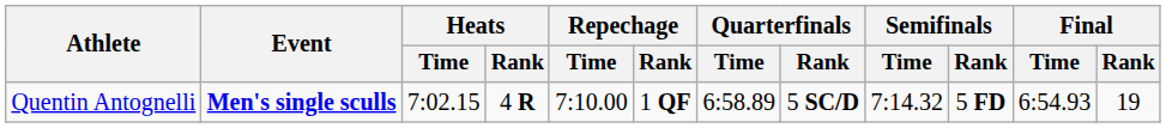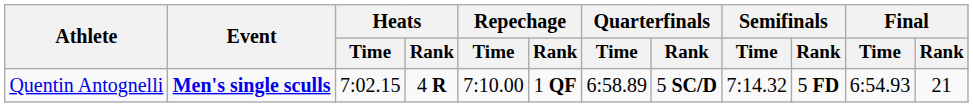 <table class=wikitable style=font-size:90%;text-align:center>
 <tr>
 <th rowspan=2>Athlete</th>
 <th rowspan=2>Event</th>
 <th colspan=2>Heats</th>
 <th colspan=2>Repechage</th>
 <th colspan=2>Quarterfinals</th>
 <th colspan=2>Semifinals</th>
 <th colspan=2>Final</th>
 </tr>
 <tr style=font-size:95%>
 <th>Time</th>
 <th>Rank</th>
 <th>Time</th>
 <th>Rank</th>
 <th>Time</th>
 <th>Rank</th>
 <th>Time</th>
 <th>Rank</th>
 <th>Time</th>
 <th>Rank</th>
 </tr>
 <tr>
 <td align=left><a href='#'>Quentin Antognelli</a></td>
 <td align=left><strong><a href='#'>Men's single sculls</a></strong></td>
 <td>7:02.15</td>
 <td>4 <strong>R</strong></td>
 <td>7:10.00</td>
 <td>1 <strong>QF</strong></td>
 <td>6:58.89</td>
 <td>5 <strong>SC/D</strong></td>
 <td>7:14.32</td>
 <td>5 <strong>FD</strong></td>
 <td>6:54.93</td>
-<td>19</td>
+<td>21</td>
 </tr>
 </table>
